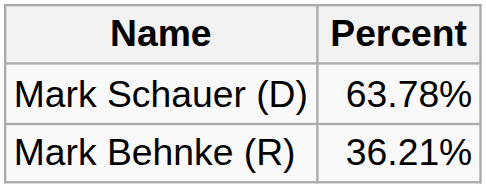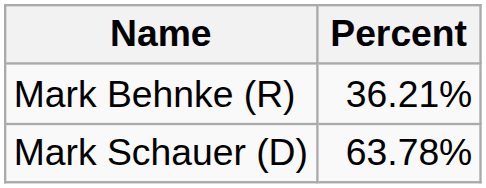 <table class="wikitable">
 <tr>
 <th>Name</th>
 <th>Percent</th>
 </tr>
 <tr>
+<td>Mark Behnke (R)</td>
+<td>  36.21%</td>
+</tr>
+<tr>
 <td>Mark Schauer (D)</td>
 <td>  63.78%</td>
 </tr>
-<tr>
-<td>Mark Behnke (R)</td>
-<td>  36.21%</td>
-</tr>
 </table>
